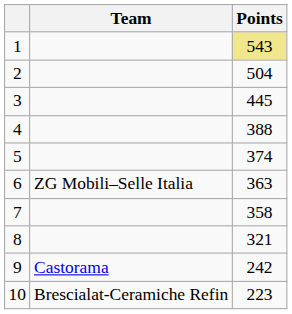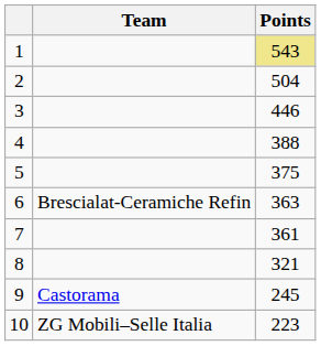 <table class="wikitable">
 <tr>
 <th></th>
 <th>Team</th>
 <th>Points</th>
 </tr>
 <tr>
 <td style="text-align:center;">1</td>
 <td></td>
 <td style="background: khaki; text-align:center;">543</td>
 </tr>
 <tr>
 <td style="text-align:center;">2</td>
 <td></td>
 <td style="text-align:center;">504</td>
 </tr>
 <tr>
 <td style="text-align:center;">3</td>
 <td></td>
-<td style="text-align:center;">445</td>
+<td style="text-align:center;">446</td>
 </tr>
 <tr>
 <td style="text-align:center;">4</td>
 <td></td>
 <td style="text-align:center;">388</td>
 </tr>
 <tr>
 <td style="text-align:center;">5</td>
 <td></td>
-<td style="text-align:center;">374</td>
+<td style="text-align:center;">375</td>
 </tr>
 <tr>
 <td style="text-align:center;">6</td>
-<td>ZG Mobili–Selle Italia</td>
+<td>Brescialat-Ceramiche Refin</td>
 <td style="text-align:center;">363</td>
 </tr>
 <tr>
 <td style="text-align:center;">7</td>
 <td></td>
-<td style="text-align:center;">358</td>
+<td style="text-align:center;">361</td>
 </tr>
 <tr>
 <td style="text-align:center;">8</td>
 <td></td>
 <td style="text-align:center;">321</td>
 </tr>
 <tr>
 <td style="text-align:center;">9</td>
 <td><a href='#'>Castorama</a></td>
-<td style="text-align:center;">242</td>
+<td style="text-align:center;">245</td>
 </tr>
 <tr>
 <td style="text-align:center;">10</td>
-<td>Brescialat-Ceramiche Refin</td>
+<td>ZG Mobili–Selle Italia</td>
 <td style="text-align:center;">223</td>
 </tr>
 </table>
